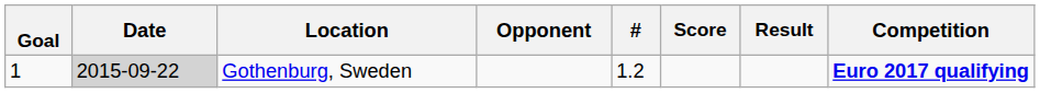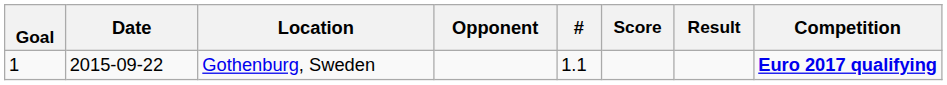 <table class="wikitable collapsible sortable" style="font-size:90%">
 <tr>
 <th data-sort-type="number" style="font-size:95%;"><br>Goal</th>
 <th>Date</th>
 <th>Location</th>
 <th>Opponent</th>
 <th>#</th>
 <th data-sort-type="number" style="font-size:95%;">Score</th>
 <th data-sort-type="number" style="font-size:95%;">Result</th>
 <th width="20%">Competition</th>
 </tr>
 <tr>
 <td>1</td>
-<td style="background: lightgrey;">2015-09-22</td>
+<td>2015-09-22</td>
 <td> <a href='#'>Gothenburg</a>, Sweden</td>
 <td></td>
-<td>1.2</td>
+<td>1.1</td>
 <td></td>
 <td></td>
 <td><strong><a href='#'>Euro 2017 qualifying</a></strong></td>
 </tr>
 </table>
